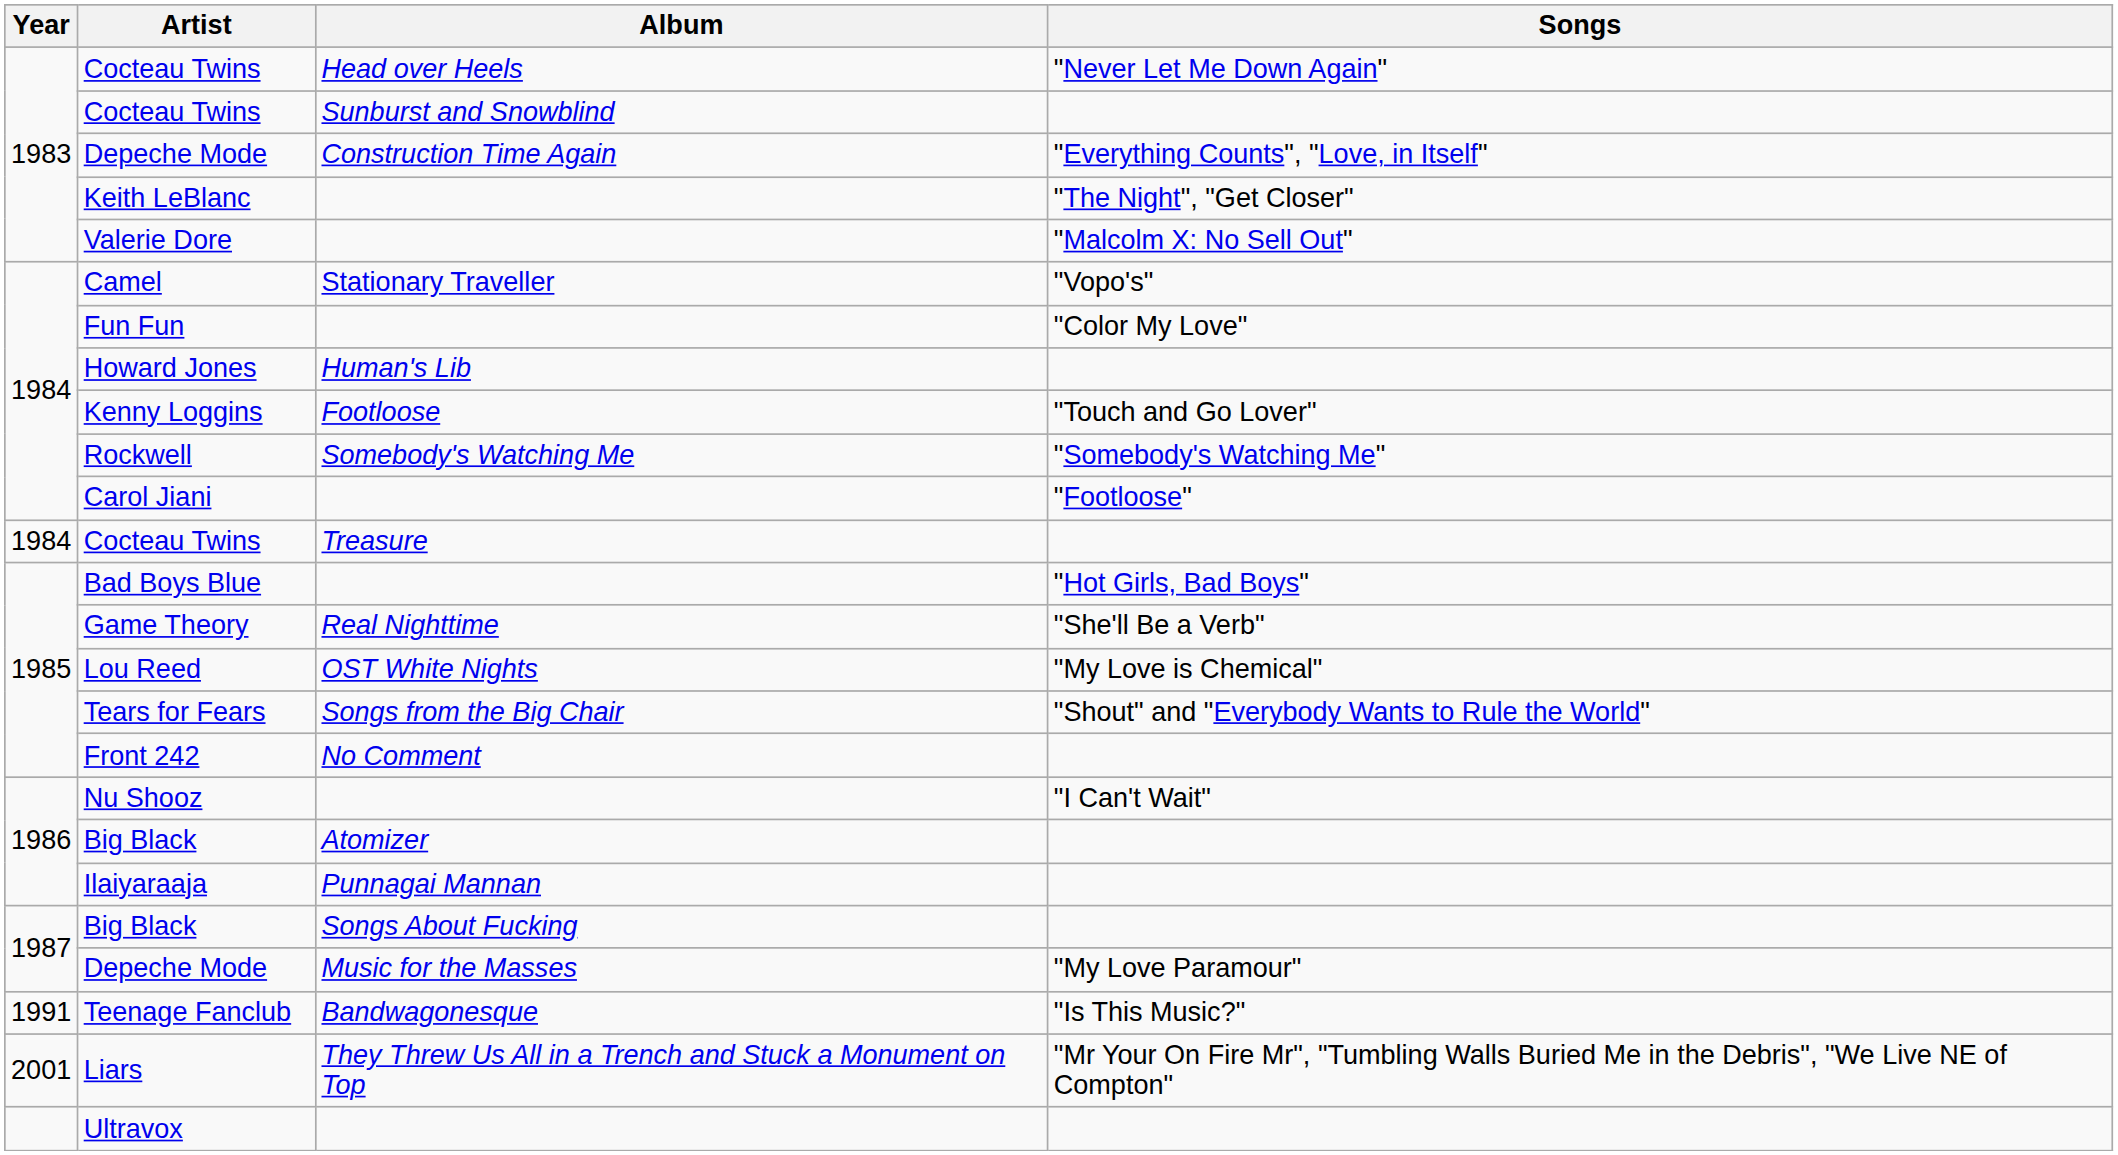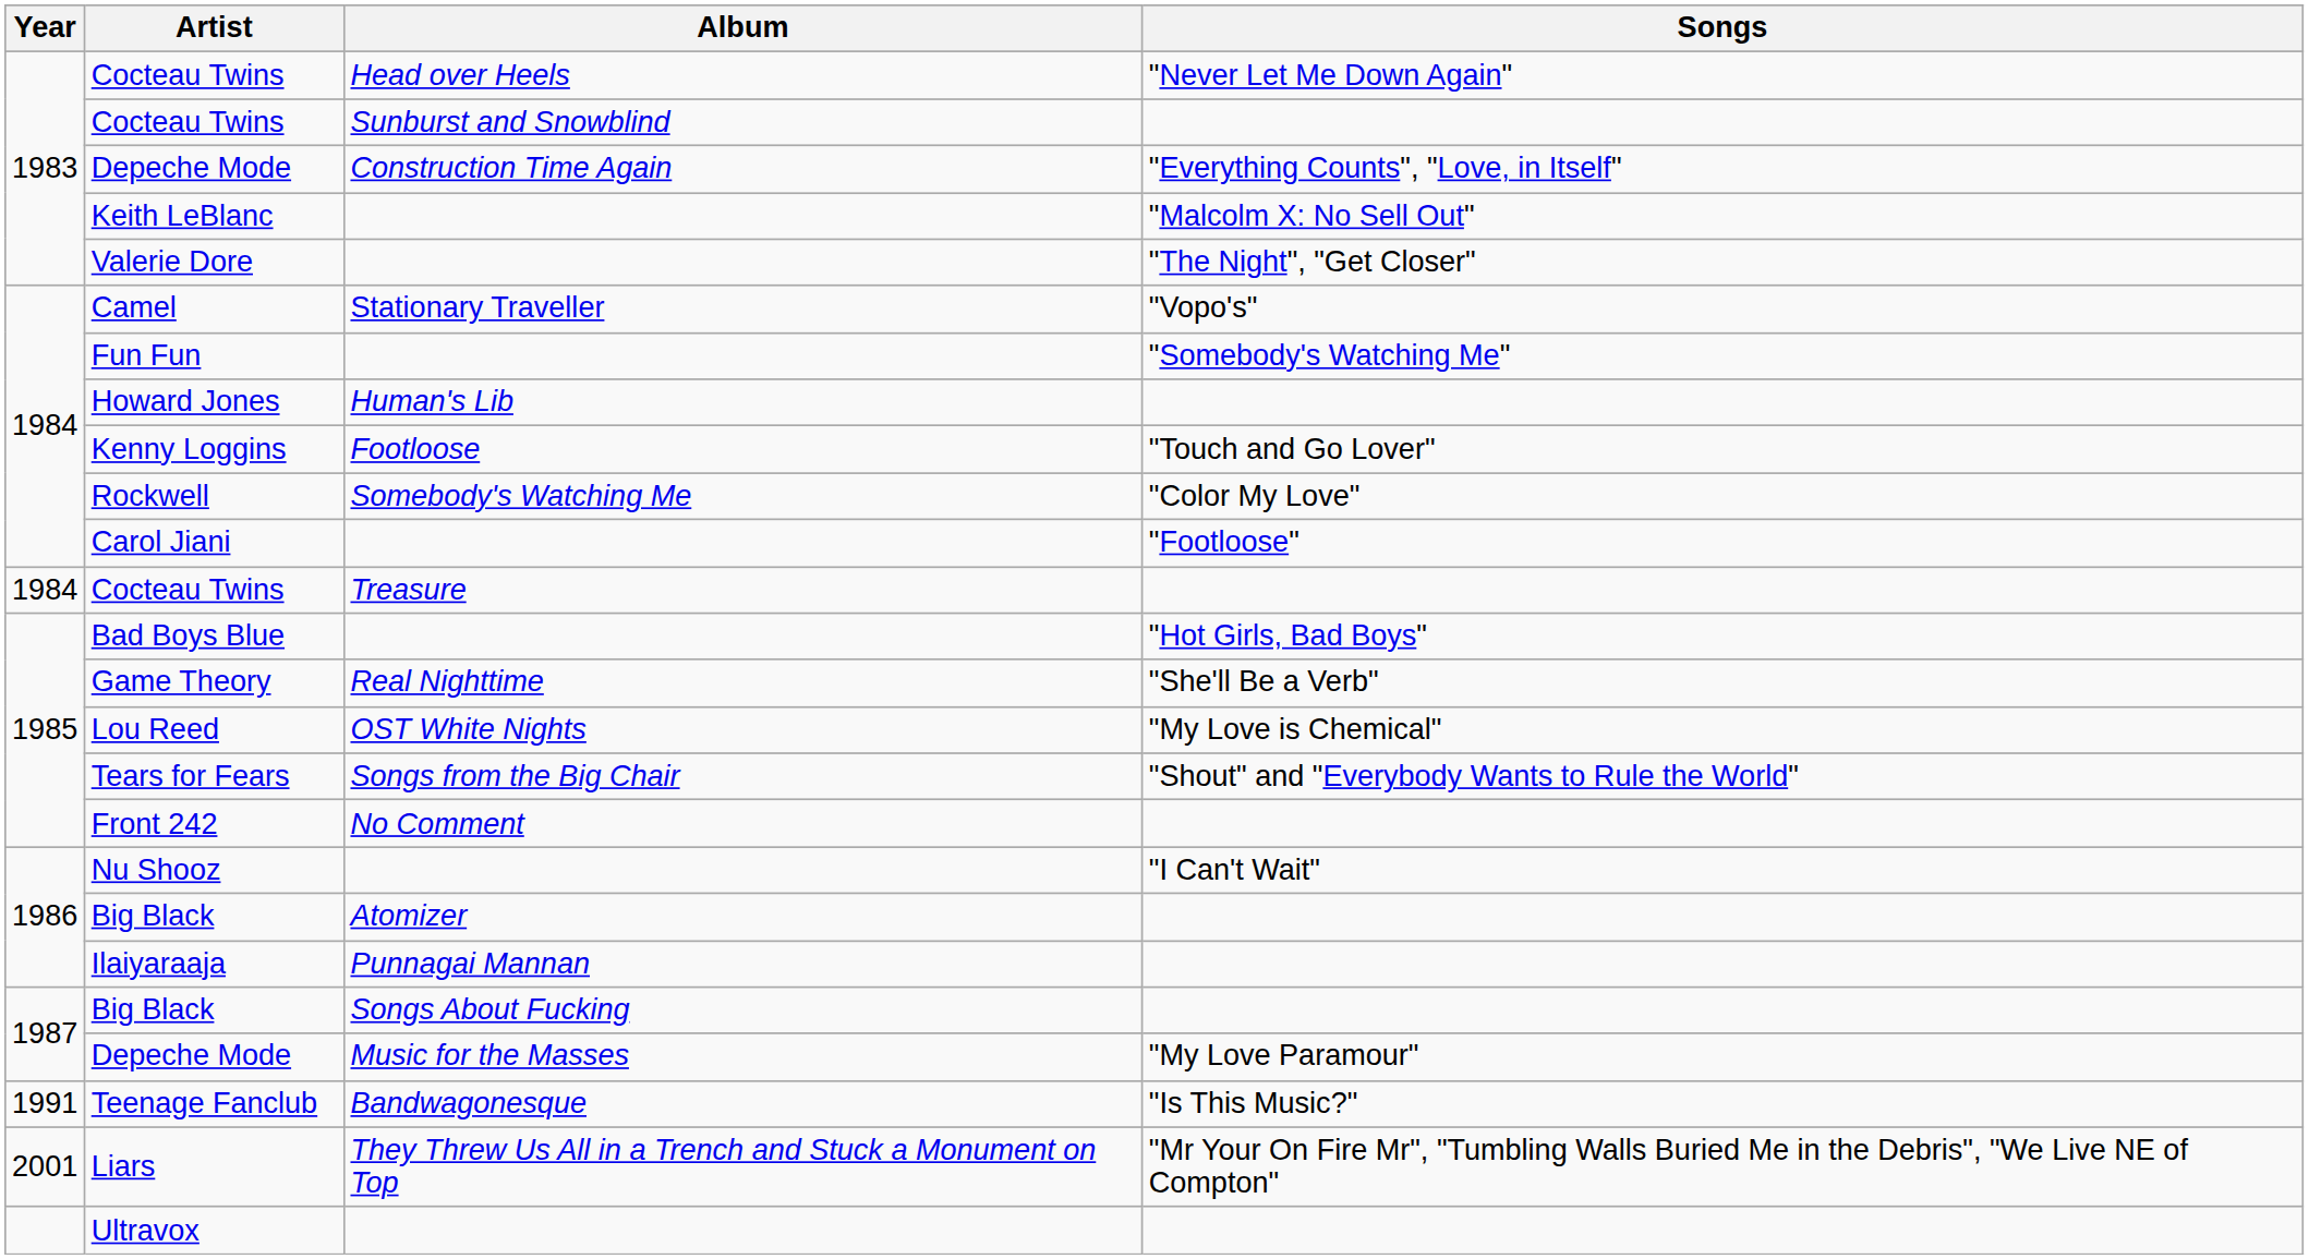 <table class="wikitable">
 <tr>
 <th>Year</th>
 <th scope="col" style="width:100pt;">Artist</th>
 <th>Album</th>
 <th>Songs</th>
 </tr>
 <tr>
 <td rowspan="5">1983</td>
 <td><a href='#'>Cocteau Twins</a></td>
 <td><em><a href='#'>Head over Heels</a></em></td>
 <td>"<a href='#'>Never Let Me Down Again</a>"</td>
 </tr>
 <tr>
 <td><a href='#'>Cocteau Twins</a></td>
 <td><em><a href='#'>Sunburst and Snowblind</a></em></td>
 <td></td>
 </tr>
 <tr>
 <td><a href='#'>Depeche Mode</a></td>
 <td><em><a href='#'>Construction Time Again</a></em></td>
 <td>"<a href='#'>Everything Counts</a>", "<a href='#'>Love, in Itself</a>"</td>
 </tr>
 <tr>
 <td><a href='#'>Keith LeBlanc</a></td>
 <td></td>
-<td>"<a href='#'>The Night</a>", "Get Closer"</td>
+<td>"<a href='#'>Malcolm X: No Sell Out</a>"</td>
 </tr>
 <tr>
 <td><a href='#'>Valerie Dore</a></td>
 <td></td>
-<td>"<a href='#'>Malcolm X: No Sell Out</a>"</td>
+<td>"<a href='#'>The Night</a>", "Get Closer"</td>
 </tr>
 <tr>
 <td rowspan="6">1984</td>
 <td><a href='#'>Camel</a></td>
 <td><a href='#'>Stationary Traveller</a></td>
 <td>"Vopo's"</td>
 </tr>
 <tr>
 <td><a href='#'>Fun Fun</a></td>
 <td></td>
-<td>"Color My Love"</td>
+<td>"<a href='#'>Somebody's Watching Me</a>"</td>
 </tr>
 <tr>
 <td><a href='#'>Howard Jones</a></td>
 <td><em><a href='#'>Human's Lib</a></em></td>
 <td></td>
 </tr>
 <tr>
 <td><a href='#'>Kenny Loggins</a></td>
 <td><em><a href='#'>Footloose</a></em></td>
 <td>"Touch and Go Lover"</td>
 </tr>
 <tr>
 <td><a href='#'>Rockwell</a></td>
 <td><em><a href='#'>Somebody's Watching Me</a></em></td>
-<td>"<a href='#'>Somebody's Watching Me</a>"</td>
+<td>"Color My Love"</td>
 </tr>
 <tr>
 <td><a href='#'>Carol Jiani</a></td>
 <td></td>
 <td>"<a href='#'>Footloose</a>"</td>
 </tr>
 <tr>
 <td>1984</td>
 <td><a href='#'>Cocteau Twins</a></td>
 <td><em><a href='#'>Treasure</a></em></td>
 <td></td>
 </tr>
 <tr>
 <td rowspan="5">1985</td>
 <td><a href='#'>Bad Boys Blue</a></td>
 <td></td>
 <td>"<a href='#'>Hot Girls, Bad Boys</a>"</td>
 </tr>
 <tr>
 <td><a href='#'>Game Theory</a></td>
 <td><em><a href='#'>Real Nighttime</a></em></td>
 <td>"She'll Be a Verb"</td>
 </tr>
 <tr>
 <td><a href='#'>Lou Reed</a></td>
 <td><em><a href='#'>OST White Nights</a></em></td>
 <td>"My Love is Chemical"</td>
 </tr>
 <tr>
 <td><a href='#'>Tears for Fears</a></td>
 <td><em><a href='#'>Songs from the Big Chair</a></em></td>
 <td>"Shout" and "<a href='#'>Everybody Wants to Rule the World</a>"</td>
 </tr>
 <tr>
 <td><a href='#'>Front 242</a></td>
 <td><em><a href='#'>No Comment</a></em></td>
 <td></td>
 </tr>
 <tr>
 <td rowspan="3">1986</td>
 <td><a href='#'>Nu Shooz</a></td>
 <td></td>
 <td>"I Can't Wait"</td>
 </tr>
 <tr>
 <td><a href='#'>Big Black</a></td>
 <td><em><a href='#'>Atomizer</a></em></td>
 <td></td>
 </tr>
 <tr>
 <td><a href='#'>Ilaiyaraaja</a></td>
 <td><em><a href='#'>Punnagai Mannan</a></em></td>
 <td></td>
 </tr>
 <tr>
 <td rowspan="2">1987</td>
 <td><a href='#'>Big Black</a></td>
 <td><em><a href='#'>Songs About Fucking</a></em></td>
 <td></td>
 </tr>
 <tr>
 <td><a href='#'>Depeche Mode</a></td>
 <td><em><a href='#'>Music for the Masses</a></em></td>
 <td>"My Love Paramour"</td>
 </tr>
 <tr>
 <td>1991</td>
 <td><a href='#'>Teenage Fanclub</a></td>
 <td><em><a href='#'>Bandwagonesque</a></em></td>
 <td>"Is This Music?"</td>
 </tr>
 <tr>
 <td>2001</td>
 <td><a href='#'>Liars</a></td>
 <td><em><a href='#'>They Threw Us All in a Trench and Stuck a Monument on Top</a></em></td>
 <td>"Mr Your On Fire Mr", "Tumbling Walls Buried Me in the Debris", "We Live NE of Compton"</td>
 </tr>
 <tr>
 <td></td>
 <td><a href='#'>Ultravox</a></td>
 <td></td>
 <td></td>
 </tr>
 </table>
